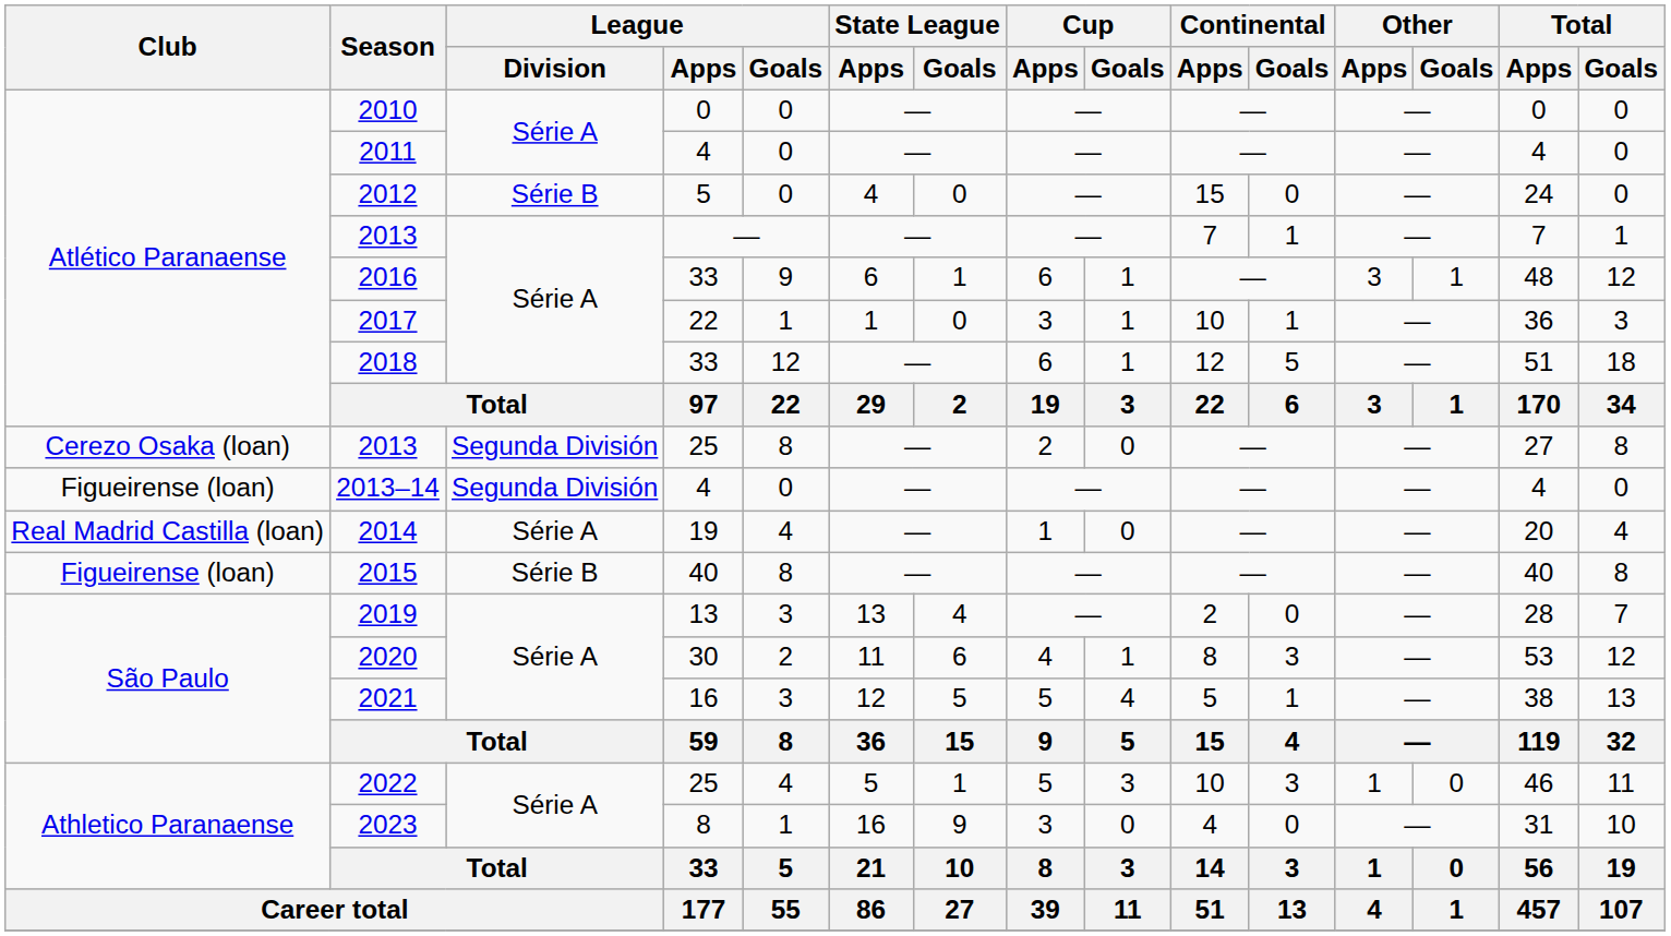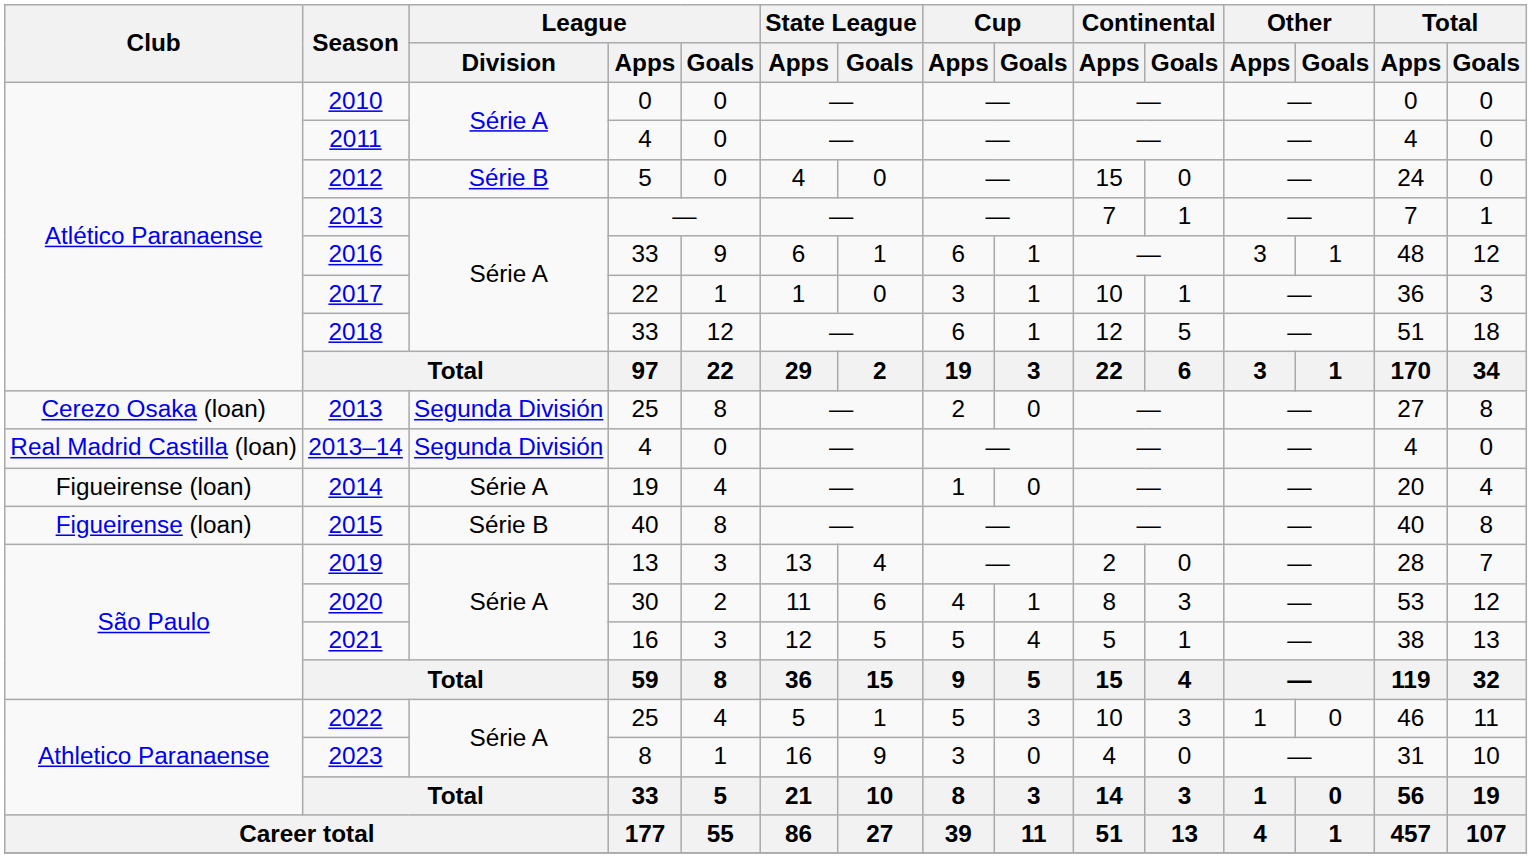 <table class="wikitable" style="text-align: center;">
 <tr>
 <th rowspan="2">Club</th>
 <th rowspan="2">Season</th>
 <th colspan="3">League</th>
 <th colspan="2">State League</th>
 <th colspan="2">Cup</th>
 <th colspan="2">Continental</th>
 <th colspan="2">Other</th>
 <th colspan="2">Total</th>
 </tr>
 <tr>
 <th>Division</th>
 <th>Apps</th>
 <th>Goals</th>
 <th>Apps</th>
 <th>Goals</th>
 <th>Apps</th>
 <th>Goals</th>
 <th>Apps</th>
 <th>Goals</th>
 <th>Apps</th>
 <th>Goals</th>
 <th>Apps</th>
 <th>Goals</th>
 </tr>
 <tr>
 <td rowspan="8"><a href='#'>Atlético Paranaense</a></td>
 <td><a href='#'>2010</a></td>
 <td rowspan="2"><a href='#'>Série A</a></td>
 <td>0</td>
 <td>0</td>
 <td colspan="2">—</td>
 <td colspan="2">—</td>
 <td colspan="2">—</td>
 <td colspan="2">—</td>
 <td>0</td>
 <td>0</td>
 </tr>
 <tr>
 <td><a href='#'>2011</a></td>
 <td>4</td>
 <td>0</td>
 <td colspan="2">—</td>
 <td colspan="2">—</td>
 <td colspan="2">—</td>
 <td colspan="2">—</td>
 <td>4</td>
 <td>0</td>
 </tr>
 <tr>
 <td><a href='#'>2012</a></td>
 <td><a href='#'>Série B</a></td>
 <td>5</td>
 <td>0</td>
 <td>4</td>
 <td>0</td>
 <td colspan="2">—</td>
 <td>15</td>
 <td>0</td>
 <td colspan="2">—</td>
 <td>24</td>
 <td>0</td>
 </tr>
 <tr>
 <td><a href='#'>2013</a></td>
 <td rowspan="4">Série A</td>
 <td colspan="2">—</td>
 <td colspan="2">—</td>
 <td colspan="2">—</td>
 <td>7</td>
 <td>1</td>
 <td colspan="2">—</td>
 <td>7</td>
 <td>1</td>
 </tr>
 <tr>
 <td><a href='#'>2016</a></td>
 <td>33</td>
 <td>9</td>
 <td>6</td>
 <td>1</td>
 <td>6</td>
 <td>1</td>
 <td colspan="2">—</td>
 <td>3</td>
 <td>1</td>
 <td>48</td>
 <td>12</td>
 </tr>
 <tr>
 <td><a href='#'>2017</a></td>
 <td>22</td>
 <td>1</td>
 <td>1</td>
 <td>0</td>
 <td>3</td>
 <td>1</td>
 <td>10</td>
 <td>1</td>
 <td colspan="2">—</td>
 <td>36</td>
 <td>3</td>
 </tr>
 <tr>
 <td><a href='#'>2018</a></td>
 <td>33</td>
 <td>12</td>
 <td colspan="2">—</td>
 <td>6</td>
 <td>1</td>
 <td>12</td>
 <td>5</td>
 <td colspan="2">—</td>
 <td>51</td>
 <td>18</td>
 </tr>
 <tr>
 <th colspan="2">Total</th>
 <th>97</th>
 <th>22</th>
 <th>29</th>
 <th>2</th>
 <th>19</th>
 <th>3</th>
 <th>22</th>
 <th>6</th>
 <th>3</th>
 <th>1</th>
 <th>170</th>
 <th>34</th>
 </tr>
 <tr>
 <td><a href='#'>Cerezo Osaka</a> (loan)</td>
 <td><a href='#'>2013</a></td>
 <td><a href='#'>Segunda División</a></td>
 <td>25</td>
 <td>8</td>
 <td colspan="2">—</td>
 <td>2</td>
 <td>0</td>
 <td colspan="2">—</td>
 <td colspan="2">—</td>
 <td>27</td>
 <td>8</td>
 </tr>
 <tr>
-<td>Figueirense (loan)</td>
+<td><a href='#'>Real Madrid Castilla</a> (loan)</td>
 <td><a href='#'>2013–14</a></td>
 <td><a href='#'>Segunda División</a></td>
 <td>4</td>
 <td>0</td>
 <td colspan="2">—</td>
 <td colspan="2">—</td>
 <td colspan="2">—</td>
 <td colspan="2">—</td>
 <td>4</td>
 <td>0</td>
 </tr>
 <tr>
-<td><a href='#'>Real Madrid Castilla</a> (loan)</td>
+<td>Figueirense (loan)</td>
 <td><a href='#'>2014</a></td>
 <td>Série A</td>
 <td>19</td>
 <td>4</td>
 <td colspan="2">—</td>
 <td>1</td>
 <td>0</td>
 <td colspan="2">—</td>
 <td colspan="2">—</td>
 <td>20</td>
 <td>4</td>
 </tr>
 <tr>
 <td><a href='#'>Figueirense</a> (loan)</td>
 <td><a href='#'>2015</a></td>
 <td>Série B</td>
 <td>40</td>
 <td>8</td>
 <td colspan="2">—</td>
 <td colspan="2">—</td>
 <td colspan="2">—</td>
 <td colspan="2">—</td>
 <td>40</td>
 <td>8</td>
 </tr>
 <tr>
 <td rowspan="4"><a href='#'>São Paulo</a></td>
 <td><a href='#'>2019</a></td>
 <td rowspan="3">Série A</td>
 <td>13</td>
 <td>3</td>
 <td>13</td>
 <td>4</td>
 <td colspan="2">—</td>
 <td>2</td>
 <td>0</td>
 <td colspan="2">—</td>
 <td>28</td>
 <td>7</td>
 </tr>
 <tr>
 <td><a href='#'>2020</a></td>
 <td>30</td>
 <td>2</td>
 <td>11</td>
 <td>6</td>
 <td>4</td>
 <td>1</td>
 <td>8</td>
 <td>3</td>
 <td colspan="2">—</td>
 <td>53</td>
 <td>12</td>
 </tr>
 <tr>
 <td><a href='#'>2021</a></td>
 <td>16</td>
 <td>3</td>
 <td>12</td>
 <td>5</td>
 <td>5</td>
 <td>4</td>
 <td>5</td>
 <td>1</td>
 <td colspan="2">—</td>
 <td>38</td>
 <td>13</td>
 </tr>
 <tr>
 <th colspan="2">Total</th>
 <th>59</th>
 <th>8</th>
 <th>36</th>
 <th>15</th>
 <th>9</th>
 <th>5</th>
 <th>15</th>
 <th>4</th>
 <th colspan="2">—</th>
 <th>119</th>
 <th>32</th>
 </tr>
 <tr>
 <td rowspan="3"><a href='#'>Athletico Paranaense</a></td>
 <td><a href='#'>2022</a></td>
 <td rowspan="2">Série A</td>
 <td>25</td>
 <td>4</td>
 <td>5</td>
 <td>1</td>
 <td>5</td>
 <td>3</td>
 <td>10</td>
 <td>3</td>
 <td>1</td>
 <td>0</td>
 <td>46</td>
 <td>11</td>
 </tr>
 <tr>
 <td><a href='#'>2023</a></td>
 <td>8</td>
 <td>1</td>
 <td>16</td>
 <td>9</td>
 <td>3</td>
 <td>0</td>
 <td>4</td>
 <td>0</td>
 <td colspan="2">—</td>
 <td>31</td>
 <td>10</td>
 </tr>
 <tr>
 <th colspan="2">Total</th>
 <th>33</th>
 <th>5</th>
 <th>21</th>
 <th>10</th>
 <th>8</th>
 <th>3</th>
 <th>14</th>
 <th>3</th>
 <th>1</th>
 <th>0</th>
 <th>56</th>
 <th>19</th>
 </tr>
 <tr>
 <th colspan="3">Career total</th>
 <th>177</th>
 <th>55</th>
 <th>86</th>
 <th>27</th>
 <th>39</th>
 <th>11</th>
 <th>51</th>
 <th>13</th>
 <th>4</th>
 <th>1</th>
 <th>457</th>
 <th>107</th>
 </tr>
 <tr>
 </tr>
 </table>
